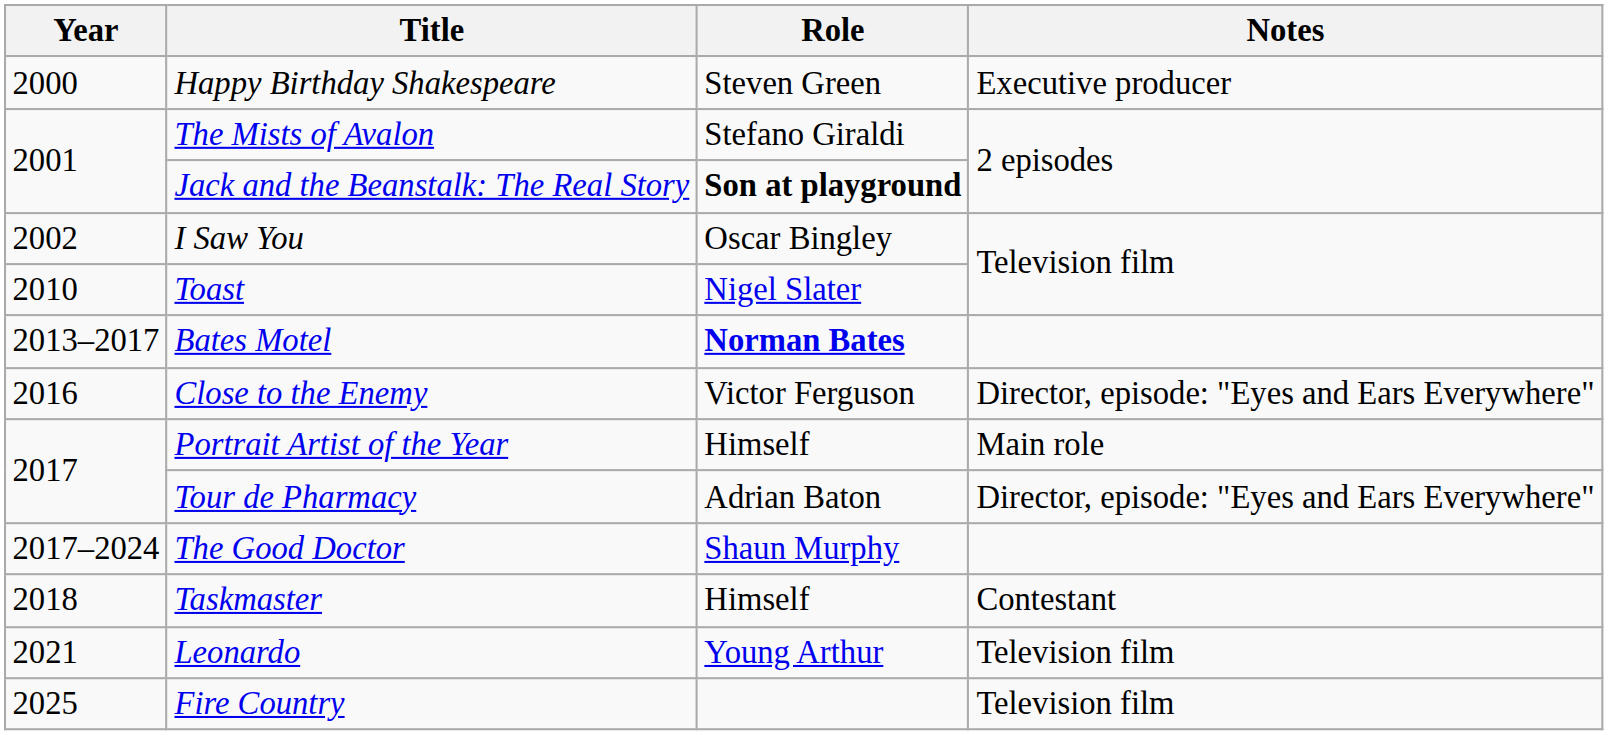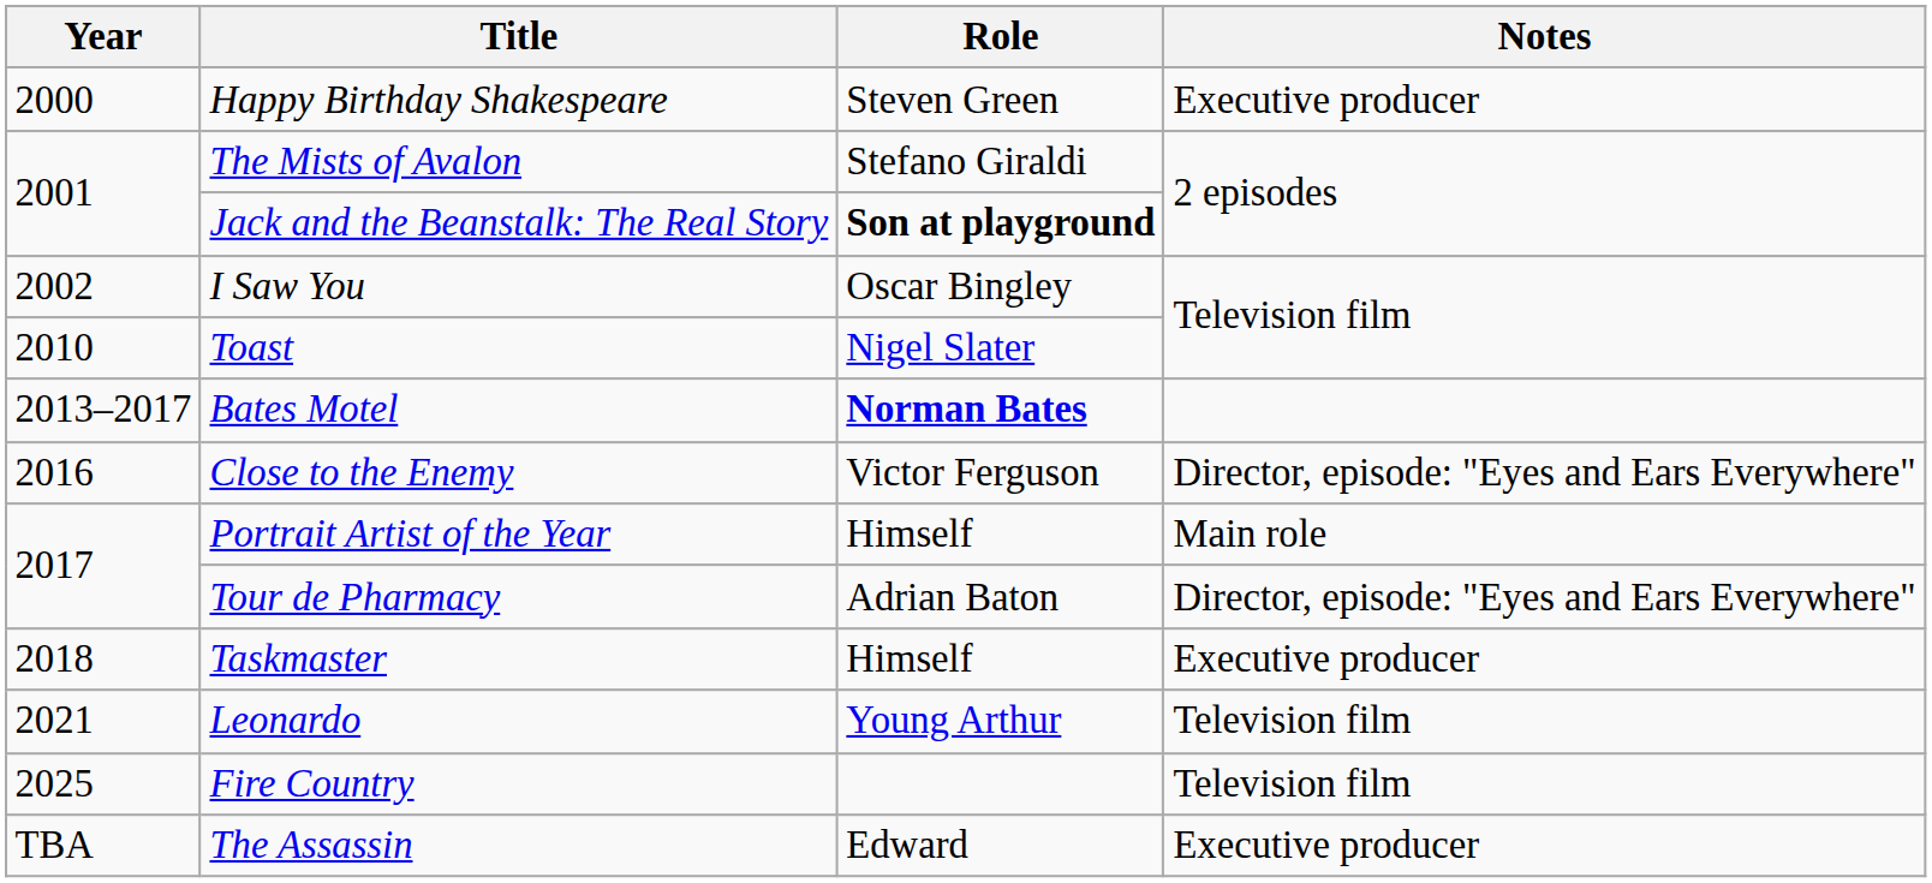 <table class="wikitable sortable">
 <tr>
 <th>Year</th>
 <th>Title</th>
 <th>Role</th>
 <th class="unsortable">Notes</th>
 </tr>
 <tr>
 <td>2000</td>
 <td><em>Happy Birthday Shakespeare</em></td>
 <td>Steven Green</td>
 <td>Executive producer</td>
 </tr>
 <tr>
 <td rowspan="2">2001</td>
 <td data-sort-value="Mists of Avalon, The"><em><a href='#'>The Mists of Avalon</a></em></td>
 <td>Stefano Giraldi</td>
 <td rowspan="2">2 episodes</td>
 </tr>
 <tr>
 <td><em><a href='#'>Jack and the Beanstalk: The Real Story</a></em></td>
 <td><strong>Son at playground</strong></td>
 </tr>
 <tr>
 <td>2002</td>
 <td><em>I Saw You</em></td>
 <td>Oscar Bingley</td>
 <td rowspan="2">Television film</td>
 </tr>
 <tr>
 <td>2010</td>
 <td><em><a href='#'>Toast</a></em></td>
 <td><a href='#'>Nigel Slater</a></td>
 </tr>
 <tr>
 <td>2013–2017</td>
 <td><em><a href='#'>Bates Motel</a></em></td>
 <td><strong><a href='#'>Norman Bates</a></strong></td>
 <td></td>
 </tr>
 <tr>
 <td>2016</td>
 <td><em><a href='#'>Close to the Enemy</a></em></td>
 <td>Victor Ferguson</td>
 <td>Director, episode: "Eyes and Ears Everywhere"</td>
 </tr>
 <tr>
 <td rowspan="2">2017</td>
 <td><em><a href='#'>Portrait Artist of the Year</a></em></td>
 <td>Himself</td>
 <td>Main role</td>
 </tr>
 <tr>
 <td><em><a href='#'>Tour de Pharmacy</a></em></td>
 <td>Adrian Baton</td>
 <td>Director, episode: "Eyes and Ears Everywhere"</td>
 </tr>
 <tr>
-<td>2017–2024</td>
-<td data-sort-value="Good Doctor, The"><em><a href='#'>The Good Doctor</a></em></td>
-<td><a href='#'>Shaun Murphy</a></td>
-<td></td>
-</tr>
-<tr>
 <td>2018</td>
 <td><em><a href='#'>Taskmaster</a></em></td>
 <td>Himself</td>
-<td>Contestant</td>
+<td>Executive producer</td>
 </tr>
 <tr>
 <td>2021</td>
 <td><em><a href='#'>Leonardo</a></em></td>
 <td><a href='#'>Young Arthur</a></td>
 <td>Television film</td>
 </tr>
 <tr>
 <td>2025</td>
 <td><em><a href='#'>Fire Country</a></em></td>
 <td></td>
 <td>Television film</td>
 </tr>
+<tr>
+<td>TBA</td>
+<td><em><a href='#'>The Assassin</a></em></td>
+<td>Edward</td>
+<td>Executive producer</td>
+</tr>
 </table>
